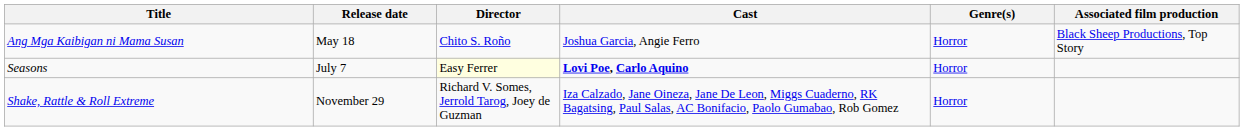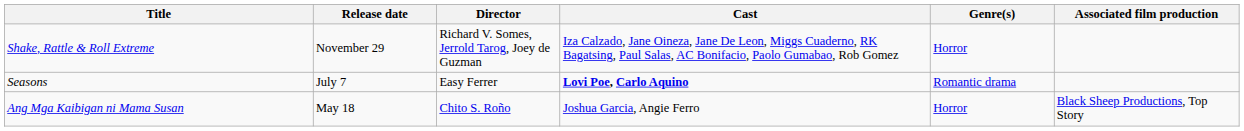 <table class="wikitable" style="width:100%;">
 <tr>
 <th style="width:25%;">Title</th>
 <th style="width:10%;">Release date</th>
 <th style="width:10%;">Director</th>
 <th style="width:30%;">Cast</th>
 <th style="width:10%;">Genre(s)</th>
 <th style="width:15%;">Associated film production</th>
 </tr>
 <tr>
+<td><em><a href='#'>Shake, Rattle & Roll Extreme</a></em></td>
+<td>November 29</td>
+<td>Richard V. Somes, <a href='#'>Jerrold Tarog</a>, Joey de Guzman</td>
+<td><a href='#'>Iza Calzado</a>, <a href='#'>Jane Oineza</a>, <a href='#'>Jane De Leon</a>, <a href='#'>Miggs Cuaderno</a>, <a href='#'>RK Bagatsing</a>, <a href='#'>Paul Salas</a>, <a href='#'>AC Bonifacio</a>, <a href='#'>Paolo Gumabao</a>, Rob Gomez</td>
+<td><a href='#'>Horror</a></td>
+<td></td>
+</tr>
+<tr>
+<td><em>Seasons</em></td>
+<td>July 7</td>
+<td>Easy Ferrer</td>
+<td><strong><a href='#'>Lovi Poe</a>, <a href='#'>Carlo Aquino</a></strong></td>
+<td><a href='#'>Romantic drama</a></td>
+<td></td>
+</tr>
+<tr>
 <td><em><a href='#'>Ang Mga Kaibigan ni Mama Susan</a></em></td>
 <td>May 18</td>
 <td><a href='#'>Chito S. Roño</a></td>
 <td><a href='#'>Joshua Garcia</a>, Angie Ferro</td>
 <td><a href='#'>Horror</a></td>
 <td><a href='#'>Black Sheep Productions</a>, Top Story</td>
 </tr>
-<tr>
-<td><em>Seasons</em></td>
-<td>July 7</td>
-<td style="background: lightyellow;">Easy Ferrer</td>
-<td><strong><a href='#'>Lovi Poe</a>, <a href='#'>Carlo Aquino</a></strong></td>
-<td><a href='#'>Horror</a></td>
-<td></td>
-</tr>
-<tr>
-<td><em><a href='#'>Shake, Rattle & Roll Extreme</a></em></td>
-<td>November 29</td>
-<td>Richard V. Somes, <a href='#'>Jerrold Tarog</a>, Joey de Guzman</td>
-<td><a href='#'>Iza Calzado</a>, <a href='#'>Jane Oineza</a>, <a href='#'>Jane De Leon</a>, <a href='#'>Miggs Cuaderno</a>, <a href='#'>RK Bagatsing</a>, <a href='#'>Paul Salas</a>, <a href='#'>AC Bonifacio</a>, <a href='#'>Paolo Gumabao</a>, Rob Gomez</td>
-<td><a href='#'>Horror</a></td>
-<td></td>
-</tr>
 </table>
